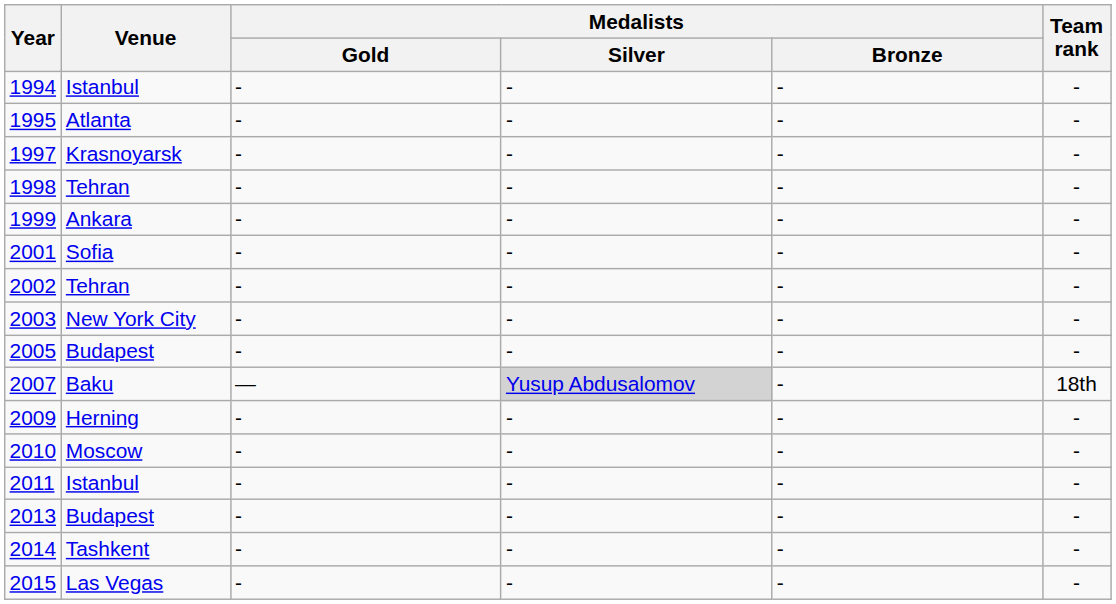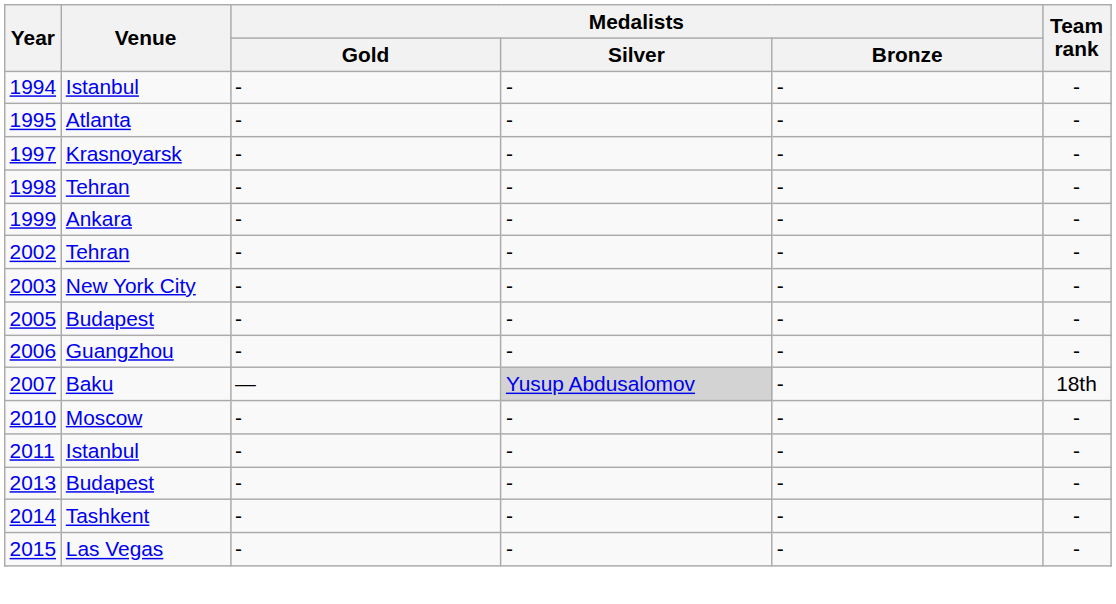 <table class="wikitable" style="text-align:left; font-size:90%">
 <tr>
 <th rowspan=2>Year</th>
 <th width=110 rowspan=2>Venue</th>
 <th colspan=3>Medalists</th>
 <th width=40 rowspan=2>Team rank</th>
 </tr>
 <tr>
 <th width=180 align="center">Gold</th>
 <th width=180 align="center">Silver</th>
 <th width=180 align="center">Bronze</th>
 </tr>
 <tr>
 <td><a href='#'>1994</a></td>
 <td><a href='#'>Istanbul</a></td>
 <td>-</td>
 <td>-</td>
 <td>-</td>
 <td align="center">-</td>
 </tr>
 <tr>
 <td><a href='#'>1995</a></td>
 <td><a href='#'>Atlanta</a></td>
 <td>-</td>
 <td>-</td>
 <td>-</td>
 <td align="center">-</td>
 </tr>
 <tr>
 <td><a href='#'>1997</a></td>
 <td><a href='#'>Krasnoyarsk</a></td>
 <td>-</td>
 <td>-</td>
 <td>-</td>
 <td align="center">-</td>
 </tr>
 <tr>
 <td><a href='#'>1998</a></td>
 <td><a href='#'>Tehran</a></td>
 <td>-</td>
 <td>-</td>
 <td>-</td>
 <td align="center">-</td>
 </tr>
 <tr>
 <td><a href='#'>1999</a></td>
 <td><a href='#'>Ankara</a></td>
 <td>-</td>
 <td>-</td>
 <td>-</td>
 <td align="center">-</td>
 </tr>
 <tr>
-<td><a href='#'>2001</a></td>
-<td><a href='#'>Sofia</a></td>
-<td>-</td>
-<td>-</td>
-<td>-</td>
-<td align="center">-</td>
-</tr>
-<tr>
 <td><a href='#'>2002</a></td>
 <td><a href='#'>Tehran</a></td>
 <td>-</td>
 <td>-</td>
 <td>-</td>
 <td align="center">-</td>
 </tr>
 <tr>
 <td><a href='#'>2003</a></td>
 <td><a href='#'>New York City</a></td>
 <td>-</td>
 <td>-</td>
 <td>-</td>
 <td align="center">-</td>
 </tr>
 <tr>
 <td><a href='#'>2005</a></td>
 <td><a href='#'>Budapest</a></td>
 <td>-</td>
 <td>-</td>
 <td>-</td>
 <td align="center">-</td>
 </tr>
 <tr>
+<td><a href='#'>2006</a></td>
+<td><a href='#'>Guangzhou</a></td>
+<td>-</td>
+<td>-</td>
+<td>-</td>
+<td align="center">-</td>
+</tr>
+<tr>
 <td><a href='#'>2007</a></td>
 <td><a href='#'>Baku</a></td>
 <td>—</td>
 <td style="background: lightgrey;"><a href='#'>Yusup Abdusalomov</a></td>
 <td>-</td>
 <td align="center">18th</td>
-</tr>
-<tr>
-<td><a href='#'>2009</a></td>
-<td><a href='#'>Herning</a></td>
-<td>-</td>
-<td>-</td>
-<td>-</td>
-<td align="center">-</td>
 </tr>
 <tr>
 <td><a href='#'>2010</a></td>
 <td><a href='#'>Moscow</a></td>
 <td>-</td>
 <td>-</td>
 <td>-</td>
 <td align="center">-</td>
 </tr>
 <tr>
 <td><a href='#'>2011</a></td>
 <td><a href='#'>Istanbul</a></td>
 <td>-</td>
 <td>-</td>
 <td>-</td>
 <td align="center">-</td>
 </tr>
 <tr>
 <td><a href='#'>2013</a></td>
 <td><a href='#'>Budapest</a></td>
 <td>-</td>
 <td>-</td>
 <td>-</td>
 <td align="center">-</td>
 </tr>
 <tr>
 <td><a href='#'>2014</a></td>
 <td><a href='#'>Tashkent</a></td>
 <td>-</td>
 <td>-</td>
 <td>-</td>
 <td align="center">-</td>
 </tr>
 <tr>
 <td><a href='#'>2015</a></td>
 <td><a href='#'>Las Vegas</a></td>
 <td>-</td>
 <td>-</td>
 <td>-</td>
 <td align="center">-</td>
 </tr>
 </table>
